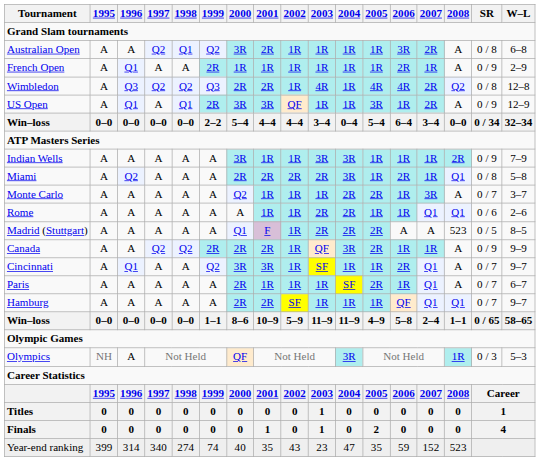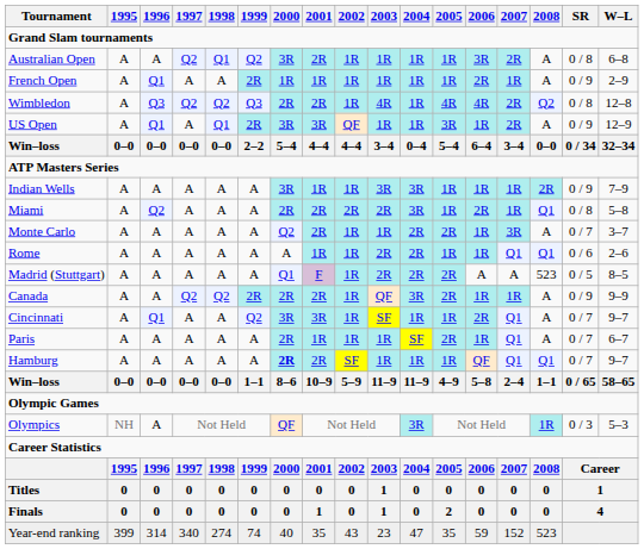 <table class=wikitable style=text-align:center;font-size:96%>
 <tr>
 <th>Tournament</th>
 <th><a href='#'>1995</a></th>
 <th><a href='#'>1996</a></th>
 <th><a href='#'>1997</a></th>
 <th><a href='#'>1998</a></th>
 <th><a href='#'>1999</a></th>
 <th><a href='#'>2000</a></th>
 <th><a href='#'>2001</a></th>
 <th><a href='#'>2002</a></th>
 <th><a href='#'>2003</a></th>
 <th><a href='#'>2004</a></th>
 <th><a href='#'>2005</a></th>
 <th><a href='#'>2006</a></th>
 <th><a href='#'>2007</a></th>
 <th><a href='#'>2008</a></th>
 <th>SR</th>
 <th>W–L</th>
 </tr>
 <tr>
 <td colspan="17" align="left"><strong>Grand Slam tournaments</strong></td>
 </tr>
 <tr>
 <td align=left><a href='#'>Australian Open</a></td>
 <td>A</td>
 <td>A</td>
 <td bgcolor=ecf2ff><a href='#'>Q2</a></td>
 <td bgcolor=ecf2ff><a href='#'>Q1</a></td>
 <td bgcolor=ecf2ff><a href='#'>Q2</a></td>
 <td bgcolor=afeeee><a href='#'>3R</a></td>
 <td bgcolor=afeeee><a href='#'>2R</a></td>
 <td bgcolor=afeeee><a href='#'>1R</a></td>
 <td bgcolor=afeeee><a href='#'>1R</a></td>
 <td bgcolor=afeeee><a href='#'>1R</a></td>
 <td bgcolor=afeeee><a href='#'>1R</a></td>
 <td bgcolor=afeeee><a href='#'>3R</a></td>
 <td bgcolor=afeeee><a href='#'>2R</a></td>
 <td>A</td>
 <td>0 / 8</td>
 <td>6–8</td>
 </tr>
 <tr>
 <td align=left><a href='#'>French Open</a></td>
 <td>A</td>
 <td bgcolor=ecf2ff><a href='#'>Q1</a></td>
 <td>A</td>
 <td>A</td>
 <td bgcolor=afeeee><a href='#'>2R</a></td>
 <td bgcolor=afeeee><a href='#'>1R</a></td>
 <td bgcolor=afeeee><a href='#'>1R</a></td>
 <td bgcolor=afeeee><a href='#'>1R</a></td>
 <td bgcolor=afeeee><a href='#'>1R</a></td>
 <td bgcolor=afeeee><a href='#'>1R</a></td>
 <td bgcolor=afeeee><a href='#'>1R</a></td>
 <td bgcolor=afeeee><a href='#'>2R</a></td>
 <td bgcolor=afeeee><a href='#'>1R</a></td>
 <td>A</td>
 <td>0 / 9</td>
 <td>2–9</td>
 </tr>
 <tr>
 <td align=left><a href='#'>Wimbledon</a></td>
 <td>A</td>
 <td bgcolor=ecf2ff><a href='#'>Q3</a></td>
 <td bgcolor=ecf2ff><a href='#'>Q2</a></td>
 <td bgcolor=ecf2ff><a href='#'>Q2</a></td>
 <td bgcolor=ecf2ff><a href='#'>Q3</a></td>
 <td bgcolor=afeeee><a href='#'>2R</a></td>
 <td bgcolor=afeeee><a href='#'>2R</a></td>
 <td bgcolor=afeeee><a href='#'>1R</a></td>
 <td bgcolor=afeeee><a href='#'>4R</a></td>
 <td bgcolor=afeeee><a href='#'>1R</a></td>
 <td bgcolor=afeeee><a href='#'>4R</a></td>
 <td bgcolor=afeeee><a href='#'>4R</a></td>
 <td bgcolor=afeeee><a href='#'>2R</a></td>
 <td bgcolor=ecf2ff><a href='#'>Q2</a></td>
 <td>0 / 8</td>
 <td>12–8</td>
 </tr>
 <tr>
 <td align=left><a href='#'>US Open</a></td>
 <td>A</td>
 <td bgcolor=ecf2ff><a href='#'>Q1</a></td>
 <td>A</td>
 <td bgcolor=ecf2ff><a href='#'>Q1</a></td>
 <td bgcolor=afeeee><a href='#'>2R</a></td>
 <td bgcolor=afeeee><a href='#'>3R</a></td>
 <td bgcolor=afeeee><a href='#'>3R</a></td>
 <td bgcolor=ffebcd><a href='#'>QF</a></td>
 <td bgcolor=afeeee><a href='#'>1R</a></td>
 <td bgcolor=afeeee><a href='#'>1R</a></td>
 <td bgcolor=afeeee><a href='#'>3R</a></td>
 <td bgcolor=afeeee><a href='#'>1R</a></td>
 <td bgcolor=afeeee><a href='#'>2R</a></td>
 <td>A</td>
 <td>0 / 9</td>
 <td>12–9</td>
 </tr>
 <tr>
 <th style=text-align:left>Win–loss</th>
 <th>0–0</th>
 <th>0–0</th>
 <th>0–0</th>
 <th>0–0</th>
 <th>2–2</th>
 <th>5–4</th>
 <th>4–4</th>
 <th>4–4</th>
 <th>3–4</th>
 <th>0–4</th>
 <th>5–4</th>
 <th>6–4</th>
 <th>3–4</th>
 <th>0–0</th>
 <th>0 / 34</th>
 <th>32–34</th>
 </tr>
 <tr>
 <td colspan=17 align=left><strong>ATP Masters Series</strong></td>
 </tr>
 <tr>
 <td align=left><a href='#'>Indian Wells</a></td>
 <td>A</td>
 <td>A</td>
 <td>A</td>
 <td>A</td>
 <td>A</td>
 <td bgcolor=afeeee><a href='#'>3R</a></td>
 <td bgcolor=afeeee><a href='#'>1R</a></td>
 <td bgcolor=afeeee><a href='#'>1R</a></td>
 <td bgcolor=afeeee><a href='#'>3R</a></td>
 <td bgcolor=afeeee><a href='#'>3R</a></td>
 <td bgcolor=afeeee><a href='#'>1R</a></td>
 <td bgcolor=afeeee><a href='#'>1R</a></td>
 <td bgcolor=afeeee><a href='#'>1R</a></td>
 <td bgcolor=afeeee><a href='#'>2R</a></td>
 <td>0 / 9</td>
 <td>7–9</td>
 </tr>
 <tr>
 <td align=left><a href='#'>Miami</a></td>
 <td>A</td>
 <td bgcolor=ecf2ff><a href='#'>Q2</a></td>
 <td>A</td>
 <td>A</td>
 <td>A</td>
 <td bgcolor=afeeee><a href='#'>2R</a></td>
 <td bgcolor=afeeee><a href='#'>2R</a></td>
 <td bgcolor=afeeee><a href='#'>2R</a></td>
 <td bgcolor=afeeee><a href='#'>2R</a></td>
 <td bgcolor=afeeee><a href='#'>3R</a></td>
 <td bgcolor=afeeee><a href='#'>1R</a></td>
 <td bgcolor=afeeee><a href='#'>2R</a></td>
 <td bgcolor=afeeee><a href='#'>1R</a></td>
 <td bgcolor=ecf2ff><a href='#'>Q1</a></td>
 <td>0 / 8</td>
 <td>5–8</td>
 </tr>
 <tr>
 <td align=left><a href='#'>Monte Carlo</a></td>
 <td>A</td>
 <td>A</td>
 <td>A</td>
 <td>A</td>
 <td>A</td>
 <td bgcolor=ecf2ff><a href='#'>Q2</a></td>
-<td bgcolor=afeeee><a href='#'>1R</a></td>
+<td bgcolor=afeeee><a href='#'>2R</a></td>
 <td bgcolor=afeeee><a href='#'>1R</a></td>
 <td bgcolor=afeeee><a href='#'>1R</a></td>
 <td bgcolor=afeeee><a href='#'>2R</a></td>
 <td bgcolor=afeeee><a href='#'>2R</a></td>
 <td bgcolor=afeeee><a href='#'>1R</a></td>
 <td bgcolor=afeeee><a href='#'>3R</a></td>
 <td>A</td>
 <td>0 / 7</td>
 <td>3–7</td>
 </tr>
 <tr>
 <td align=left><a href='#'>Rome</a></td>
 <td>A</td>
 <td>A</td>
 <td>A</td>
 <td>A</td>
 <td>A</td>
 <td>A</td>
 <td bgcolor=afeeee><a href='#'>1R</a></td>
 <td bgcolor=afeeee><a href='#'>1R</a></td>
 <td bgcolor=afeeee><a href='#'>2R</a></td>
 <td bgcolor=afeeee><a href='#'>2R</a></td>
 <td bgcolor=afeeee><a href='#'>1R</a></td>
 <td bgcolor=afeeee><a href='#'>1R</a></td>
 <td bgcolor=ecf2ff><a href='#'>Q1</a></td>
 <td bgcolor=ecf2ff><a href='#'>Q1</a></td>
 <td>0 / 6</td>
 <td>2–6</td>
 </tr>
 <tr>
 <td align=left><a href='#'>Madrid</a> (<a href='#'>Stuttgart</a>)</td>
 <td>A</td>
 <td>A</td>
 <td>A</td>
 <td>A</td>
 <td>A</td>
 <td bgcolor=ecf2ff><a href='#'>Q1</a></td>
 <td bgcolor=thistle><a href='#'>F</a></td>
 <td bgcolor=afeeee><a href='#'>1R</a></td>
 <td bgcolor=afeeee><a href='#'>2R</a></td>
 <td bgcolor=afeeee><a href='#'>2R</a></td>
 <td bgcolor=afeeee><a href='#'>2R</a></td>
 <td>A</td>
 <td>A</td>
 <td>523</td>
 <td>0 / 5</td>
 <td>8–5</td>
 </tr>
 <tr>
 <td align=left><a href='#'>Canada</a></td>
 <td>A</td>
 <td>A</td>
 <td bgcolor=ecf2ff><a href='#'>Q2</a></td>
 <td bgcolor=ecf2ff><a href='#'>Q2</a></td>
 <td bgcolor=afeeee><a href='#'>2R</a></td>
 <td bgcolor=afeeee><a href='#'>2R</a></td>
 <td bgcolor=afeeee><a href='#'>2R</a></td>
 <td bgcolor=afeeee><a href='#'>1R</a></td>
 <td bgcolor=ffebcd><a href='#'>QF</a></td>
 <td bgcolor=afeeee><a href='#'>3R</a></td>
 <td bgcolor=afeeee><a href='#'>2R</a></td>
 <td bgcolor=afeeee><a href='#'>1R</a></td>
 <td bgcolor=afeeee><a href='#'>1R</a></td>
 <td>A</td>
 <td>0 / 9</td>
 <td>9–9</td>
 </tr>
 <tr>
 <td align=left><a href='#'>Cincinnati</a></td>
 <td>A</td>
 <td bgcolor=ecf2ff><a href='#'>Q1</a></td>
 <td>A</td>
 <td>A</td>
 <td bgcolor=ecf2ff><a href='#'>Q2</a></td>
 <td bgcolor=afeeee><a href='#'>3R</a></td>
 <td bgcolor=afeeee><a href='#'>3R</a></td>
 <td bgcolor=afeeee><a href='#'>1R</a></td>
 <td bgcolor=yellow><a href='#'>SF</a></td>
 <td bgcolor=afeeee><a href='#'>1R</a></td>
 <td bgcolor=afeeee><a href='#'>1R</a></td>
 <td bgcolor=afeeee><a href='#'>2R</a></td>
 <td bgcolor=ecf2ff><a href='#'>Q1</a></td>
 <td>A</td>
 <td>0 / 7</td>
 <td>9–7</td>
 </tr>
 <tr>
 <td align=left><a href='#'>Paris</a></td>
 <td>A</td>
 <td>A</td>
 <td>A</td>
 <td>A</td>
 <td>A</td>
 <td bgcolor=afeeee><a href='#'>2R</a></td>
 <td bgcolor=afeeee><a href='#'>1R</a></td>
 <td bgcolor=afeeee><a href='#'>1R</a></td>
 <td bgcolor=afeeee><a href='#'>1R</a></td>
 <td bgcolor=yellow><a href='#'>SF</a></td>
 <td bgcolor=afeeee><a href='#'>2R</a></td>
 <td bgcolor=afeeee><a href='#'>1R</a></td>
 <td bgcolor=ecf2ff><a href='#'>Q1</a></td>
 <td>A</td>
 <td>0 / 7</td>
 <td>6–7</td>
 </tr>
 <tr>
 <td align=left><a href='#'>Hamburg</a></td>
 <td>A</td>
 <td>A</td>
 <td>A</td>
 <td>A</td>
 <td>A</td>
-<td bgcolor=afeeee><a href='#'>2R</a></td>
+<td bgcolor=afeeee><strong><a href='#'>2R</a></strong></td>
 <td bgcolor=afeeee><a href='#'>2R</a></td>
 <td bgcolor=yellow><a href='#'>SF</a></td>
 <td bgcolor=afeeee><a href='#'>1R</a></td>
 <td bgcolor=afeeee><a href='#'>1R</a></td>
 <td bgcolor=afeeee><a href='#'>1R</a></td>
 <td bgcolor=ffebcd><a href='#'>QF</a></td>
 <td bgcolor=ecf2ff><a href='#'>Q1</a></td>
 <td bgcolor=ecf2ff><a href='#'>Q1</a></td>
 <td>0 / 7</td>
 <td>9–7</td>
 </tr>
 <tr>
 <th style=text-align:left>Win–loss</th>
 <th>0–0</th>
 <th>0–0</th>
 <th>0–0</th>
 <th>0–0</th>
 <th>1–1</th>
 <th>8–6</th>
 <th>10–9</th>
 <th>5–9</th>
 <th>11–9</th>
 <th>11–9</th>
 <th>4–9</th>
 <th>5–8</th>
 <th>2–4</th>
 <th>1–1</th>
 <th>0 / 65</th>
 <th>58–65</th>
 </tr>
 <tr>
 <td colspan="17" style="text-align:left;"><strong>Olympic Games</strong></td>
 </tr>
 <tr>
 <td align=left><a href='#'>Olympics</a></td>
 <td style=color:#767676>NH</td>
 <td>A</td>
 <td colspan=3 style=color:#767676>Not Held</td>
 <td bgcolor=ffebcd><a href='#'>QF</a></td>
 <td colspan=3 style=color:#767676>Not Held</td>
 <td bgcolor=afeeee><a href='#'>3R</a></td>
 <td colspan=3 style=color:#767676>Not Held</td>
 <td bgcolor=afeeee><a href='#'>1R</a></td>
 <td>0 / 3</td>
 <td>5–3</td>
 </tr>
 <tr>
 <td colspan="17" align="left"><strong>Career Statistics</strong></td>
 </tr>
 <tr>
 <th></th>
 <th><a href='#'>1995</a></th>
 <th><a href='#'>1996</a></th>
 <th><a href='#'>1997</a></th>
 <th><a href='#'>1998</a></th>
 <th><a href='#'>1999</a></th>
 <th><a href='#'>2000</a></th>
 <th><a href='#'>2001</a></th>
 <th><a href='#'>2002</a></th>
 <th><a href='#'>2003</a></th>
 <th><a href='#'>2004</a></th>
 <th><a href='#'>2005</a></th>
 <th><a href='#'>2006</a></th>
 <th><a href='#'>2007</a></th>
 <th><a href='#'>2008</a></th>
 <th colspan="3">Career</th>
 </tr>
 <tr>
 <th style=text-align:left>Titles</th>
 <th>0</th>
 <th>0</th>
 <th>0</th>
 <th>0</th>
 <th>0</th>
 <th>0</th>
 <th>0</th>
 <th>0</th>
 <th>1</th>
 <th>0</th>
 <th>0</th>
 <th>0</th>
 <th>0</th>
 <th>0</th>
 <th colspan="2">1</th>
 </tr>
 <tr>
 <th style=text-align:left>Finals</th>
 <th>0</th>
 <th>0</th>
 <th>0</th>
 <th>0</th>
 <th>0</th>
 <th>0</th>
 <th>1</th>
 <th>0</th>
 <th>1</th>
 <th>0</th>
 <th>2</th>
 <th>0</th>
 <th>0</th>
 <th>0</th>
 <th colspan="2">4</th>
 </tr>
 <tr bgcolor="efefef">
 <td align=left>Year-end ranking</td>
 <td>399</td>
 <td>314</td>
 <td>340</td>
 <td>274</td>
 <td>74</td>
 <td>40</td>
 <td>35</td>
 <td>43</td>
 <td>23</td>
 <td>47</td>
 <td>35</td>
 <td>59</td>
 <td>152</td>
 <td>523</td>
 <td colspan=2></td>
 </tr>
 </table>
